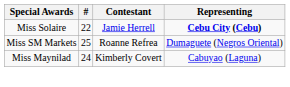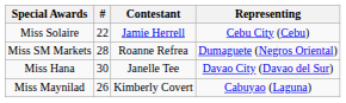 <table class="wikitable" style="text-align: center;">
 <tr>
 <th>Special Awards</th>
 <th>#</th>
 <th>Contestant</th>
 <th>Representing</th>
 </tr>
 <tr>
 <td>Miss Solaire</td>
 <td>22</td>
 <td><a href='#'>Jamie Herrell</a></td>
-<td><strong><a href='#'>Cebu City</a> (<a href='#'>Cebu</a>)</strong></td>
+<td><a href='#'>Cebu City</a> (<a href='#'>Cebu</a>)</td>
 </tr>
 <tr>
 <td>Miss SM Markets</td>
-<td>25</td>
+<td>28</td>
 <td>Roanne Refrea</td>
 <td><a href='#'>Dumaguete</a> (<a href='#'>Negros Oriental</a>)</td>
 </tr>
 <tr>
+<td>Miss Hana</td>
+<td>30</td>
+<td>Janelle Tee</td>
+<td><a href='#'>Davao City</a> (<a href='#'>Davao del Sur</a>)</td>
+</tr>
+<tr>
 <td>Miss Maynilad</td>
-<td>24</td>
+<td>26</td>
 <td>Kimberly Covert</td>
 <td><a href='#'>Cabuyao</a> (<a href='#'>Laguna</a>)</td>
 </tr>
 </table>
